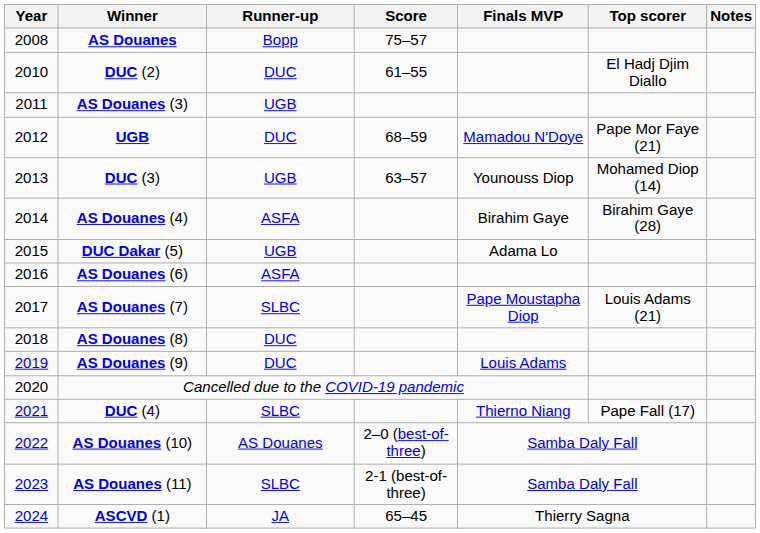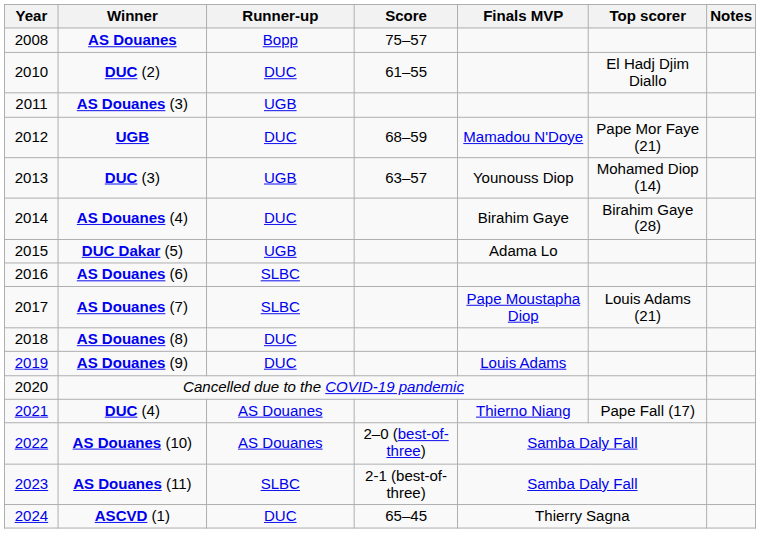 <table class="wikitable sortable" style="text-align:center;" width="800px">
 <tr>
 <th width="50">Year</th>
 <th width="150">Winner</th>
 <th width="150">Runner-up</th>
 <th>Score</th>
 <th>Finals MVP</th>
 <th>Top scorer</th>
 <th>Notes</th>
 </tr>
 <tr>
 <td>2008</td>
 <td><a href='#'><strong>AS Douanes</strong></a></td>
 <td><a href='#'>Bopp</a></td>
 <td>75–57</td>
 <td></td>
 <td></td>
 <td></td>
 </tr>
 <tr>
 <td>2010</td>
 <td><strong><a href='#'>DUC</a></strong> (2)</td>
 <td><a href='#'>DUC</a></td>
 <td>61–55</td>
 <td></td>
 <td>El Hadj Djim Diallo</td>
 <td></td>
 </tr>
 <tr>
 <td>2011</td>
 <td><strong><a href='#'>AS Douanes</a></strong> (3)</td>
 <td><a href='#'>UGB</a></td>
 <td></td>
 <td></td>
 <td></td>
 <td></td>
 </tr>
 <tr>
 <td>2012</td>
 <td><a href='#'><strong>UGB</strong></a></td>
 <td><a href='#'>DUC</a></td>
 <td>68–59</td>
 <td><a href='#'>Mamadou N'Doye</a></td>
 <td>Pape Mor Faye (21)</td>
 <td></td>
 </tr>
 <tr>
 <td>2013</td>
 <td><strong><a href='#'>DUC</a></strong> (3)</td>
 <td><a href='#'>UGB</a></td>
 <td>63–57</td>
 <td>Younouss Diop</td>
 <td>Mohamed Diop (14)</td>
 <td></td>
 </tr>
 <tr>
 <td>2014</td>
 <td><strong><a href='#'>AS Douanes</a></strong> (4)</td>
-<td><a href='#'>ASFA</a></td>
+<td><a href='#'>DUC</a></td>
 <td></td>
 <td>Birahim Gaye</td>
 <td>Birahim Gaye (28)</td>
 <td></td>
 </tr>
 <tr>
 <td>2015</td>
 <td><strong><a href='#'>DUC Dakar</a></strong> (5)</td>
 <td><a href='#'>UGB</a></td>
 <td></td>
 <td>Adama Lo</td>
 <td></td>
 <td></td>
 </tr>
 <tr>
 <td>2016</td>
 <td><strong><a href='#'>AS Douanes</a></strong> (6)</td>
-<td><a href='#'>ASFA</a></td>
+<td><a href='#'>SLBC</a></td>
 <td></td>
 <td></td>
 <td></td>
 <td></td>
 </tr>
 <tr>
 <td>2017</td>
 <td><strong><a href='#'>AS Douanes</a></strong> (7)</td>
 <td><a href='#'>SLBC</a></td>
 <td></td>
 <td><a href='#'>Pape Moustapha Diop</a></td>
 <td>Louis Adams (21)</td>
 <td></td>
 </tr>
 <tr>
 <td>2018</td>
 <td><strong><a href='#'>AS Douanes</a></strong> (8)</td>
 <td><a href='#'>DUC</a></td>
 <td></td>
 <td></td>
 <td></td>
 <td></td>
 </tr>
 <tr>
 <td><a href='#'>2019</a></td>
 <td><strong><a href='#'>AS Douanes</a></strong> (9)</td>
 <td><a href='#'>DUC</a></td>
 <td></td>
 <td><a href='#'>Louis Adams</a></td>
 <td></td>
 <td align="center"></td>
 </tr>
 <tr>
 <td>2020</td>
 <td colspan="4" align="center"><em>Cancelled due to the <a href='#'>COVID-19 pandemic</a></em></td>
 <td></td>
 <td></td>
 </tr>
 <tr>
 <td><a href='#'>2021</a></td>
 <td><strong><a href='#'>DUC</a></strong> (4)</td>
-<td><a href='#'>SLBC</a></td>
+<td><a href='#'>AS Douanes</a></td>
 <td></td>
 <td><a href='#'>Thierno Niang</a></td>
 <td>Pape Fall (17)</td>
 <td align="center"></td>
 </tr>
 <tr>
 <td><a href='#'>2022</a></td>
 <td><strong><a href='#'>AS Douanes</a></strong> (10)</td>
 <td><a href='#'>AS Douanes</a></td>
 <td>2–0 (<a href='#'>best-of-three</a>)</td>
 <td colspan="2"><a href='#'>Samba Daly Fall</a></td>
 <td></td>
 </tr>
 <tr>
 <td><a href='#'>2023</a></td>
 <td><a href='#'><strong>AS Douanes</strong></a> (11)</td>
 <td><a href='#'>SLBC</a></td>
 <td>2-1 (best-of-three)</td>
 <td colspan="2"><a href='#'>Samba Daly Fall</a></td>
 <td></td>
 </tr>
 <tr>
 <td><a href='#'>2024</a></td>
 <td><a href='#'><strong>ASCVD</strong></a> (1)</td>
-<td><a href='#'>JA</a></td>
+<td><a href='#'>DUC</a></td>
 <td>65–45</td>
 <td colspan="2">Thierry Sagna</td>
 <td></td>
 </tr>
 </table>
